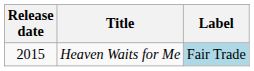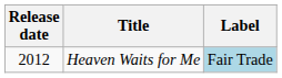 <table class="wikitable">
 <tr>
 <th>Release<br>date</th>
 <th>Title</th>
 <th>Label</th>
 </tr>
 <tr>
-<td align="center">2015</td>
+<td align="center">2012</td>
 <td><em>Heaven Waits for Me</em></td>
 <td style="background: lightblue;">Fair Trade</td>
 </tr>
 </table>
